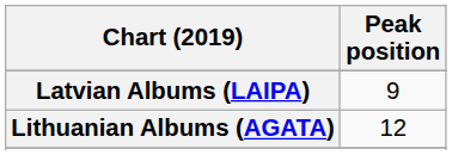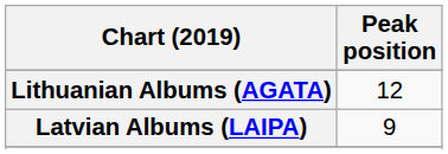 <table class="wikitable sortable plainrowheaders" style="text-align:center">
 <tr>
 <th scope="col">Chart (2019)</th>
 <th scope="col">Peak<br>position</th>
 </tr>
 <tr>
 </tr>
 <tr>
 </tr>
 <tr>
 </tr>
 <tr>
 </tr>
 <tr>
 </tr>
 <tr>
 </tr>
 <tr>
 </tr>
 <tr>
 </tr>
 <tr>
+<th scope="row">Lithuanian Albums (<a href='#'>AGATA</a>)</th>
+<td>12</td>
+</tr>
+<tr>
 <th scope="row">Latvian Albums (<a href='#'>LAIPA</a>)</th>
 <td>9</td>
-</tr>
-<tr>
-<th scope="row">Lithuanian Albums (<a href='#'>AGATA</a>)</th>
-<td>12</td>
 </tr>
 <tr>
 </tr>
 <tr>
 </tr>
 <tr>
 </tr>
 <tr>
 </tr>
 <tr>
 </tr>
 </table>
